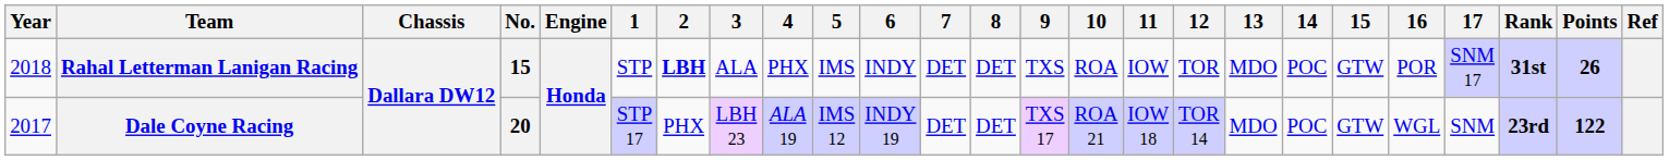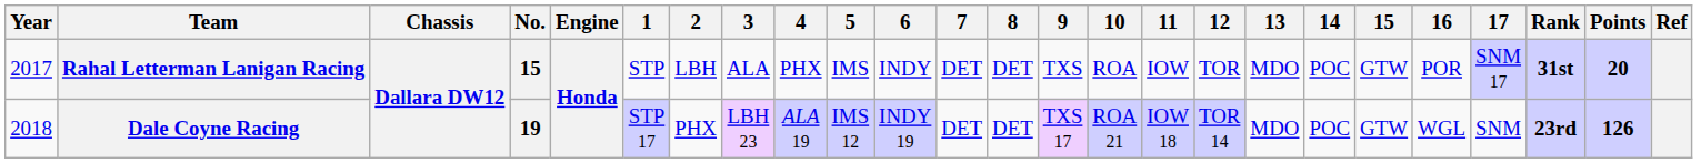 <table class="wikitable" style="text-align:center; font-size:85%">
 <tr>
 <th>Year</th>
 <th>Team</th>
 <th>Chassis</th>
 <th>No.</th>
 <th>Engine</th>
 <th>1</th>
 <th>2</th>
 <th>3</th>
 <th>4</th>
 <th>5</th>
 <th>6</th>
 <th>7</th>
 <th>8</th>
 <th>9</th>
 <th>10</th>
 <th>11</th>
 <th>12</th>
 <th>13</th>
 <th>14</th>
 <th>15</th>
 <th>16</th>
 <th>17</th>
 <th>Rank</th>
 <th>Points</th>
 <th>Ref</th>
 </tr>
 <tr>
-<td><a href='#'>2018</a></td>
+<td><a href='#'>2017</a></td>
 <th nowrap><a href='#'>Rahal Letterman Lanigan Racing</a></th>
 <th rowspan=2 nowrap><a href='#'>Dallara DW12</a></th>
 <th>15</th>
 <th rowspan=2><a href='#'>Honda</a></th>
 <td><a href='#'>STP</a></td>
-<td><strong><a href='#'>LBH</a></strong></td>
+<td><a href='#'>LBH</a></td>
 <td><a href='#'>ALA</a></td>
 <td><a href='#'>PHX</a></td>
 <td><a href='#'>IMS</a></td>
 <td><a href='#'>INDY</a></td>
 <td><a href='#'>DET</a></td>
 <td><a href='#'>DET</a></td>
 <td><a href='#'>TXS</a></td>
 <td><a href='#'>ROA</a></td>
 <td><a href='#'>IOW</a></td>
 <td><a href='#'>TOR</a></td>
 <td><a href='#'>MDO</a></td>
 <td><a href='#'>POC</a></td>
 <td><a href='#'>GTW</a></td>
 <td><a href='#'>POR</a></td>
 <td style="background:#CFCFFF;"><a href='#'>SNM</a><br><small>17</small></td>
 <th style="background:#CFCFFF;">31st</th>
-<th style="background:#CFCFFF;">26</th>
+<th style="background:#CFCFFF;">20</th>
 <th></th>
 </tr>
 <tr>
-<td><a href='#'>2017</a></td>
+<td><a href='#'>2018</a></td>
 <th nowrap><a href='#'>Dale Coyne Racing</a></th>
-<th>20</th>
+<th>19</th>
 <td style="background:#CFCFFF;"><a href='#'>STP</a><br><small>17</small></td>
 <td><a href='#'>PHX</a></td>
 <td style="background:#EFCFFF;"><a href='#'>LBH</a><br><small>23</small></td>
 <td style="background:#CFCFFF;"><em><a href='#'>ALA</a></em><br><small>19</small></td>
 <td style="background:#CFCFFF;"><a href='#'>IMS</a><br><small>12</small></td>
 <td style="background:#CFCFFF;"><a href='#'>INDY</a><br><small>19</small></td>
 <td><a href='#'>DET</a></td>
 <td><a href='#'>DET</a></td>
 <td style="background:#EFCFFF;"><a href='#'>TXS</a><br><small>17</small></td>
 <td style="background:#CFCFFF;"><a href='#'>ROA</a><br><small>21</small></td>
 <td style="background:#CFCFFF;"><a href='#'>IOW</a><br><small>18</small></td>
 <td style="background:#CFCFFF;"><a href='#'>TOR</a><br><small>14</small></td>
 <td><a href='#'>MDO</a></td>
 <td><a href='#'>POC</a></td>
 <td><a href='#'>GTW</a></td>
 <td><a href='#'>WGL</a></td>
 <td><a href='#'>SNM</a></td>
 <th style="background:#CFCFFF;">23rd</th>
-<th style="background:#CFCFFF;">122</th>
+<th style="background:#CFCFFF;">126</th>
 <th></th>
 </tr>
 </table>
